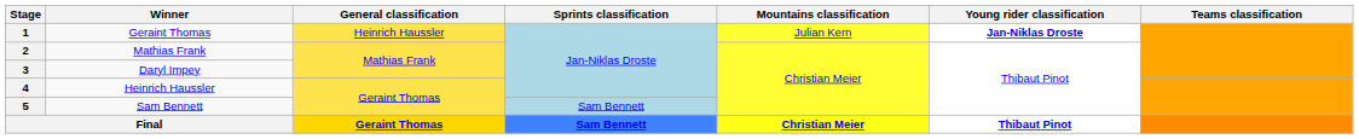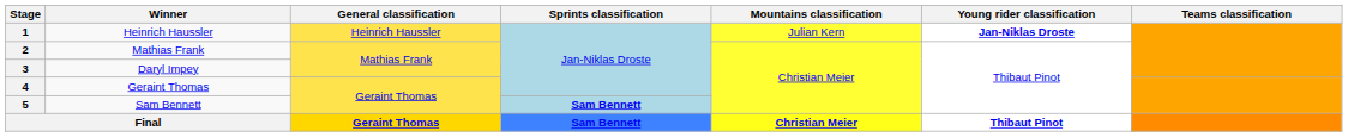 <table class="wikitable" style="text-align: center; font-size:smaller;">
 <tr>
 <th style="width:1%;">Stage</th>
 <th style="width:14%;">Winner</th>
 <th style="width:12%;">General classification<br></th>
 <th style="width:12%;">Sprints classification<br></th>
 <th style="width:12%;">Mountains classification<br></th>
 <th style="width:12%;">Young rider classification<br></th>
 <th style="width:12%;">Teams classification</th>
 </tr>
 <tr>
 <th>1</th>
-<td><a href='#'>Geraint Thomas</a></td>
+<td><a href='#'>Heinrich Haussler</a></td>
 <td style="background:#ffe34c;"><a href='#'>Heinrich Haussler</a></td>
 <td style="background:lightblue;" rowspan=4><a href='#'>Jan-Niklas Droste</a></td>
 <td style="background:#FFFF33;"><a href='#'>Julian Kern</a></td>
 <td style="background:white;"><strong><a href='#'>Jan-Niklas Droste</a></strong></td>
 <td style="background:orange;" rowspan=3></td>
 </tr>
 <tr>
 <th>2</th>
 <td><a href='#'>Mathias Frank</a></td>
 <td style="background:#ffe34c;" rowspan=2><a href='#'>Mathias Frank</a></td>
 <td style="background:#FFFF33;" rowspan=4><a href='#'>Christian Meier</a></td>
 <td style="background:white;" rowspan=4><a href='#'>Thibaut Pinot</a></td>
 </tr>
 <tr>
 <th>3</th>
 <td><a href='#'>Daryl Impey</a></td>
 </tr>
 <tr>
 <th>4</th>
-<td><a href='#'>Heinrich Haussler</a></td>
+<td><a href='#'>Geraint Thomas</a></td>
 <td style="background:#ffe34c;" rowspan=2><a href='#'>Geraint Thomas</a></td>
 <td style="background:orange;" rowspan=2></td>
 </tr>
 <tr>
 <th>5</th>
 <td><a href='#'>Sam Bennett</a></td>
-<td style="background:lightblue;"><a href='#'>Sam Bennett</a></td>
+<td style="background:lightblue;"><strong><a href='#'>Sam Bennett</a></strong></td>
 </tr>
 <tr>
 <th colspan=2><strong>Final</strong></th>
 <th style="background:gold;"><a href='#'>Geraint Thomas</a></th>
 <th style="background:#3e82ff;"><a href='#'>Sam Bennett</a></th>
 <th style="background:#FFFF19;"><a href='#'>Christian Meier</a></th>
 <th style="background:white;"><a href='#'>Thibaut Pinot</a></th>
 <th style="background:darkorange;"></th>
 </tr>
 </table>
